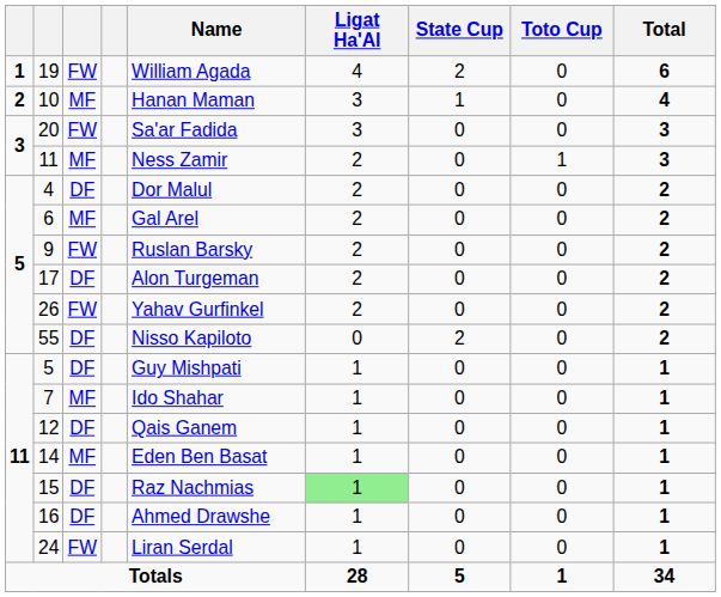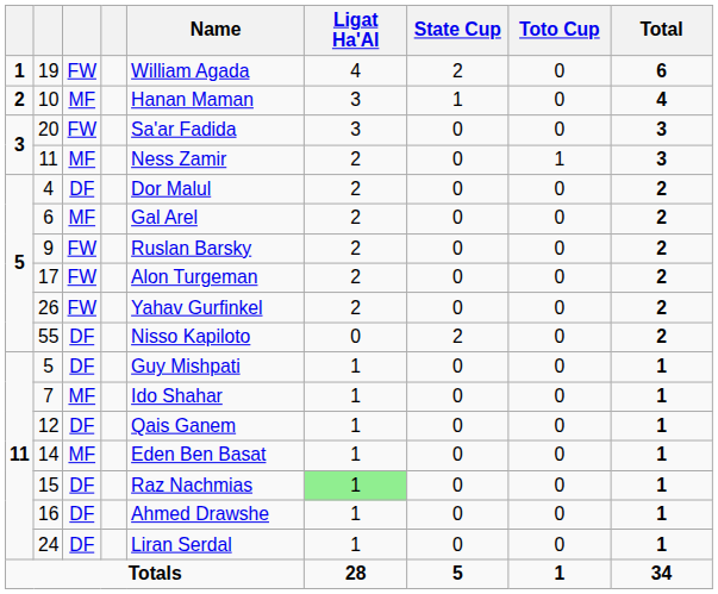 <table class="wikitable" style="text-align:center">
 <tr>
 <th width=15></th>
 <th width=15></th>
 <th width=15></th>
 <th width=15></th>
 <th width=145>Name</th>
 <th width=80><a href='#'>Ligat Ha'Al</a></th>
 <th width=80><a href='#'>State Cup</a></th>
 <th width=80><a href='#'>Toto Cup</a></th>
 <th width=80>Total</th>
 </tr>
 <tr>
 <td><strong>1</strong></td>
 <td>19</td>
 <td><a href='#'>FW</a></td>
 <td></td>
 <td align=left><a href='#'>William Agada</a></td>
 <td>4</td>
 <td>2</td>
 <td>0</td>
 <td><strong>6</strong></td>
 </tr>
 <tr>
 <td><strong>2</strong></td>
 <td>10</td>
 <td><a href='#'>MF</a></td>
 <td></td>
 <td align=left><a href='#'>Hanan Maman</a></td>
 <td>3</td>
 <td>1</td>
 <td>0</td>
 <td><strong>4</strong></td>
 </tr>
 <tr>
 <td rowspan=2><strong>3</strong></td>
 <td>20</td>
 <td><a href='#'>FW</a></td>
 <td></td>
 <td align=left><a href='#'>Sa'ar Fadida</a></td>
 <td>3</td>
 <td>0</td>
 <td>0</td>
 <td><strong>3</strong></td>
 </tr>
 <tr>
 <td>11</td>
 <td><a href='#'>MF</a></td>
 <td></td>
 <td align=left><a href='#'>Ness Zamir</a></td>
 <td>2</td>
 <td>0</td>
 <td>1</td>
 <td><strong>3</strong></td>
 </tr>
 <tr>
 <td rowspan=6><strong>5</strong></td>
 <td>4</td>
 <td><a href='#'>DF</a></td>
 <td></td>
 <td align=left><a href='#'>Dor Malul</a></td>
 <td>2</td>
 <td>0</td>
 <td>0</td>
 <td><strong>2</strong></td>
 </tr>
 <tr>
 <td>6</td>
 <td><a href='#'>MF</a></td>
 <td></td>
 <td align=left><a href='#'>Gal Arel</a></td>
 <td>2</td>
 <td>0</td>
 <td>0</td>
 <td><strong>2</strong></td>
 </tr>
 <tr>
 <td>9</td>
 <td><a href='#'>FW</a></td>
 <td></td>
 <td align=left><a href='#'>Ruslan Barsky</a></td>
 <td>2</td>
 <td>0</td>
 <td>0</td>
 <td><strong>2</strong></td>
 </tr>
 <tr>
 <td>17</td>
-<td><a href='#'>DF</a></td>
+<td><a href='#'>FW</a></td>
 <td></td>
 <td align=left><a href='#'>Alon Turgeman</a></td>
 <td>2</td>
 <td>0</td>
 <td>0</td>
 <td><strong>2</strong></td>
 </tr>
 <tr>
 <td>26</td>
 <td><a href='#'>FW</a></td>
 <td></td>
 <td align=left><a href='#'>Yahav Gurfinkel</a></td>
 <td>2</td>
 <td>0</td>
 <td>0</td>
 <td><strong>2</strong></td>
 </tr>
 <tr>
 <td>55</td>
 <td><a href='#'>DF</a></td>
 <td></td>
 <td align=left><a href='#'>Nisso Kapiloto</a></td>
 <td>0</td>
 <td>2</td>
 <td>0</td>
 <td><strong>2</strong></td>
 </tr>
 <tr>
 <td rowspan=7><strong>11</strong></td>
 <td>5</td>
 <td><a href='#'>DF</a></td>
 <td></td>
 <td align=left><a href='#'>Guy Mishpati</a></td>
 <td>1</td>
 <td>0</td>
 <td>0</td>
 <td><strong>1</strong></td>
 </tr>
 <tr>
 <td>7</td>
 <td><a href='#'>MF</a></td>
 <td></td>
 <td align=left><a href='#'>Ido Shahar</a></td>
 <td>1</td>
 <td>0</td>
 <td>0</td>
 <td><strong>1</strong></td>
 </tr>
 <tr>
 <td>12</td>
 <td><a href='#'>DF</a></td>
 <td></td>
 <td align=left><a href='#'>Qais Ganem</a></td>
 <td>1</td>
 <td>0</td>
 <td>0</td>
 <td><strong>1</strong></td>
 </tr>
 <tr>
 <td>14</td>
 <td><a href='#'>MF</a></td>
 <td></td>
 <td align=left><a href='#'>Eden Ben Basat</a></td>
 <td>1</td>
 <td>0</td>
 <td>0</td>
 <td><strong>1</strong></td>
 </tr>
 <tr>
 <td>15</td>
 <td><a href='#'>DF</a></td>
 <td></td>
 <td align=left><a href='#'>Raz Nachmias</a></td>
 <td style="background: lightgreen;">1</td>
 <td>0</td>
 <td>0</td>
 <td><strong>1</strong></td>
 </tr>
 <tr>
 <td>16</td>
 <td><a href='#'>DF</a></td>
 <td></td>
 <td align=left><a href='#'>Ahmed Drawshe</a></td>
 <td>1</td>
 <td>0</td>
 <td>0</td>
 <td><strong>1</strong></td>
 </tr>
 <tr>
 <td>24</td>
-<td><a href='#'>FW</a></td>
+<td><a href='#'>DF</a></td>
 <td></td>
 <td align=left><a href='#'>Liran Serdal</a></td>
 <td>1</td>
 <td>0</td>
 <td>0</td>
 <td><strong>1</strong></td>
 </tr>
 <tr>
 <td colspan=5><strong>Totals</strong></td>
 <td><strong>28</strong></td>
 <td><strong>5</strong></td>
 <td><strong>1</strong></td>
 <td><strong>34</strong></td>
 </tr>
 </table>
